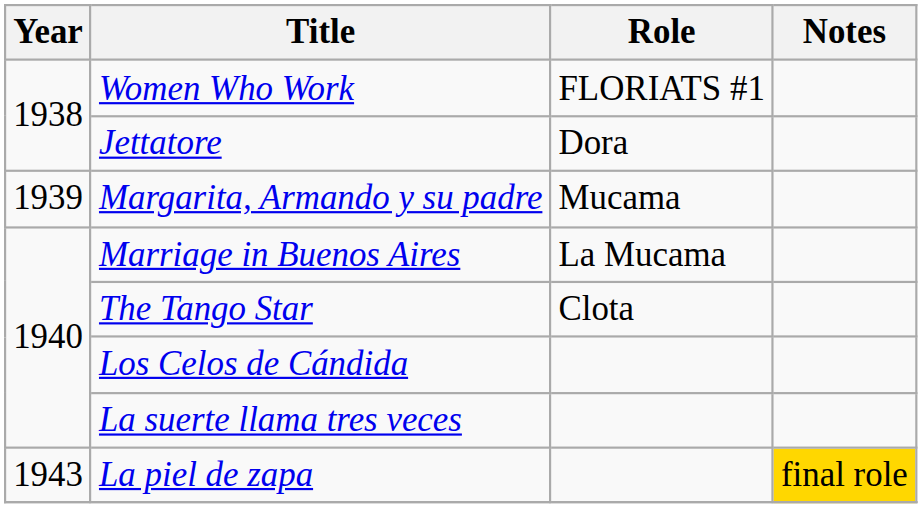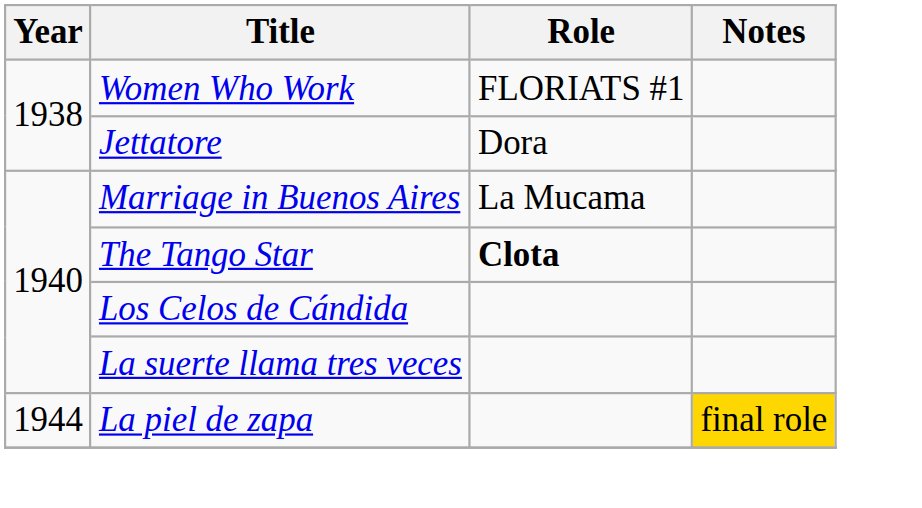 <table class="wikitable plainrowheaders sortable" style="margin-right: 0;">
 <tr>
 <th scope="col">Year</th>
 <th scope="col">Title</th>
 <th scope="col">Role</th>
 <th scope="col" class="unsortable">Notes</th>
 </tr>
 <tr>
 <td rowspan="2">1938</td>
 <td><em><a href='#'>Women Who Work</a></em></td>
 <td>FLORIATS #1</td>
 <td></td>
 </tr>
 <tr>
 <td><em><a href='#'>Jettatore</a></em></td>
 <td>Dora</td>
 <td></td>
 </tr>
 <tr>
-<td>1939</td>
-<td><em><a href='#'>Margarita, Armando y su padre</a></em></td>
-<td>Mucama</td>
-<td></td>
-</tr>
-<tr>
 <td rowspan="4">1940</td>
 <td><em><a href='#'>Marriage in Buenos Aires</a></em></td>
 <td>La Mucama</td>
 <td></td>
 </tr>
 <tr>
 <td><em><a href='#'>The Tango Star</a></em></td>
-<td>Clota</td>
+<td><strong>Clota</strong></td>
 <td></td>
 </tr>
 <tr>
 <td><em><a href='#'>Los Celos de Cándida</a></em></td>
 <td></td>
 <td></td>
 </tr>
 <tr>
 <td><em><a href='#'>La suerte llama tres veces</a></em></td>
 <td></td>
 <td></td>
 </tr>
 <tr>
-<td>1943</td>
+<td>1944</td>
 <td><em><a href='#'>La piel de zapa</a></em></td>
 <td></td>
 <td style="background: gold;">final role</td>
 </tr>
 <tr>
 </tr>
 </table>
